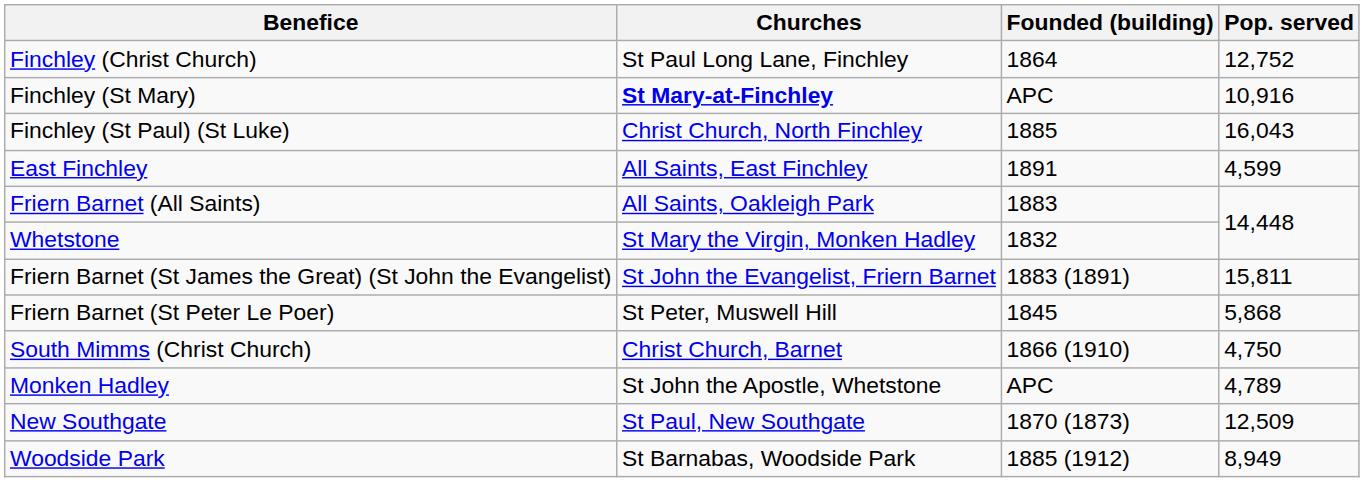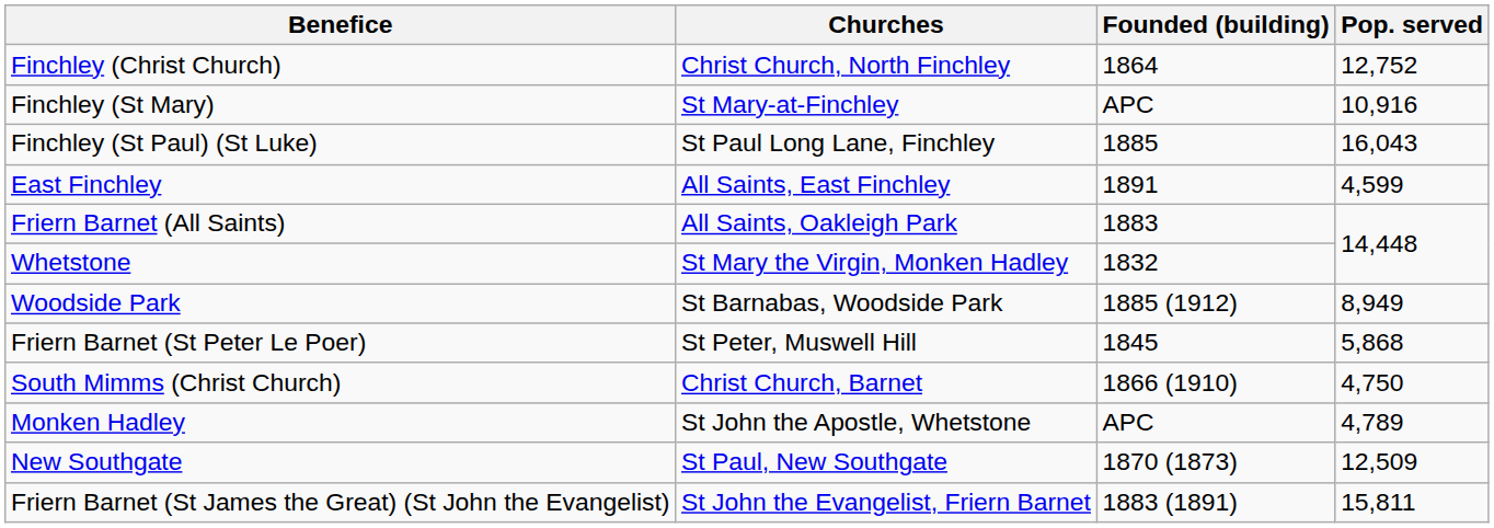 <table class="wikitable">
 <tr>
 <th>Benefice</th>
 <th>Churches</th>
 <th>Founded (building)</th>
 <th>Pop. served</th>
 </tr>
 <tr>
 <td><a href='#'>Finchley</a> (Christ Church)</td>
-<td>St Paul Long Lane, Finchley</td>
+<td><a href='#'>Christ Church, North Finchley</a></td>
 <td>1864</td>
 <td>12,752</td>
 </tr>
 <tr>
 <td>Finchley (St Mary)</td>
-<td><strong><a href='#'>St Mary-at-Finchley</a></strong></td>
+<td><a href='#'>St Mary-at-Finchley</a></td>
 <td>APC</td>
 <td>10,916</td>
 </tr>
 <tr>
 <td>Finchley (St Paul) (St Luke)</td>
-<td><a href='#'>Christ Church, North Finchley</a></td>
+<td>St Paul Long Lane, Finchley</td>
 <td>1885</td>
 <td>16,043</td>
 </tr>
 <tr>
 <td><a href='#'>East Finchley</a></td>
 <td><a href='#'>All Saints, East Finchley</a></td>
 <td>1891</td>
 <td>4,599</td>
 </tr>
 <tr>
 <td><a href='#'>Friern Barnet</a> (All Saints)</td>
 <td><a href='#'>All Saints, Oakleigh Park</a></td>
 <td>1883</td>
 <td rowspan="2">14,448</td>
 </tr>
 <tr>
 <td><a href='#'>Whetstone</a></td>
 <td><a href='#'>St Mary the Virgin, Monken Hadley</a></td>
 <td>1832</td>
 </tr>
 <tr>
-<td>Friern Barnet (St James the Great) (St John the Evangelist)</td>
-<td><a href='#'>St John the Evangelist, Friern Barnet</a></td>
-<td>1883 (1891)</td>
-<td>15,811</td>
+<td><a href='#'>Woodside Park</a></td>
+<td>St Barnabas, Woodside Park</td>
+<td>1885 (1912)</td>
+<td>8,949</td>
 </tr>
 <tr>
 <td>Friern Barnet (St Peter Le Poer)</td>
 <td>St Peter, Muswell Hill</td>
 <td>1845</td>
 <td>5,868</td>
 </tr>
 <tr>
 <td><a href='#'>South Mimms</a> (Christ Church)</td>
 <td><a href='#'>Christ Church, Barnet</a></td>
 <td>1866 (1910)</td>
 <td>4,750</td>
 </tr>
 <tr>
 <td><a href='#'>Monken Hadley</a></td>
 <td>St John the Apostle, Whetstone</td>
 <td>APC</td>
 <td>4,789</td>
 </tr>
 <tr>
 <td><a href='#'>New Southgate</a></td>
 <td><a href='#'>St Paul, New Southgate</a></td>
 <td>1870 (1873)</td>
 <td>12,509</td>
 </tr>
 <tr>
-<td><a href='#'>Woodside Park</a></td>
-<td>St Barnabas, Woodside Park</td>
-<td>1885 (1912)</td>
-<td>8,949</td>
+<td>Friern Barnet (St James the Great) (St John the Evangelist)</td>
+<td><a href='#'>St John the Evangelist, Friern Barnet</a></td>
+<td>1883 (1891)</td>
+<td>15,811</td>
 </tr>
 </table>
